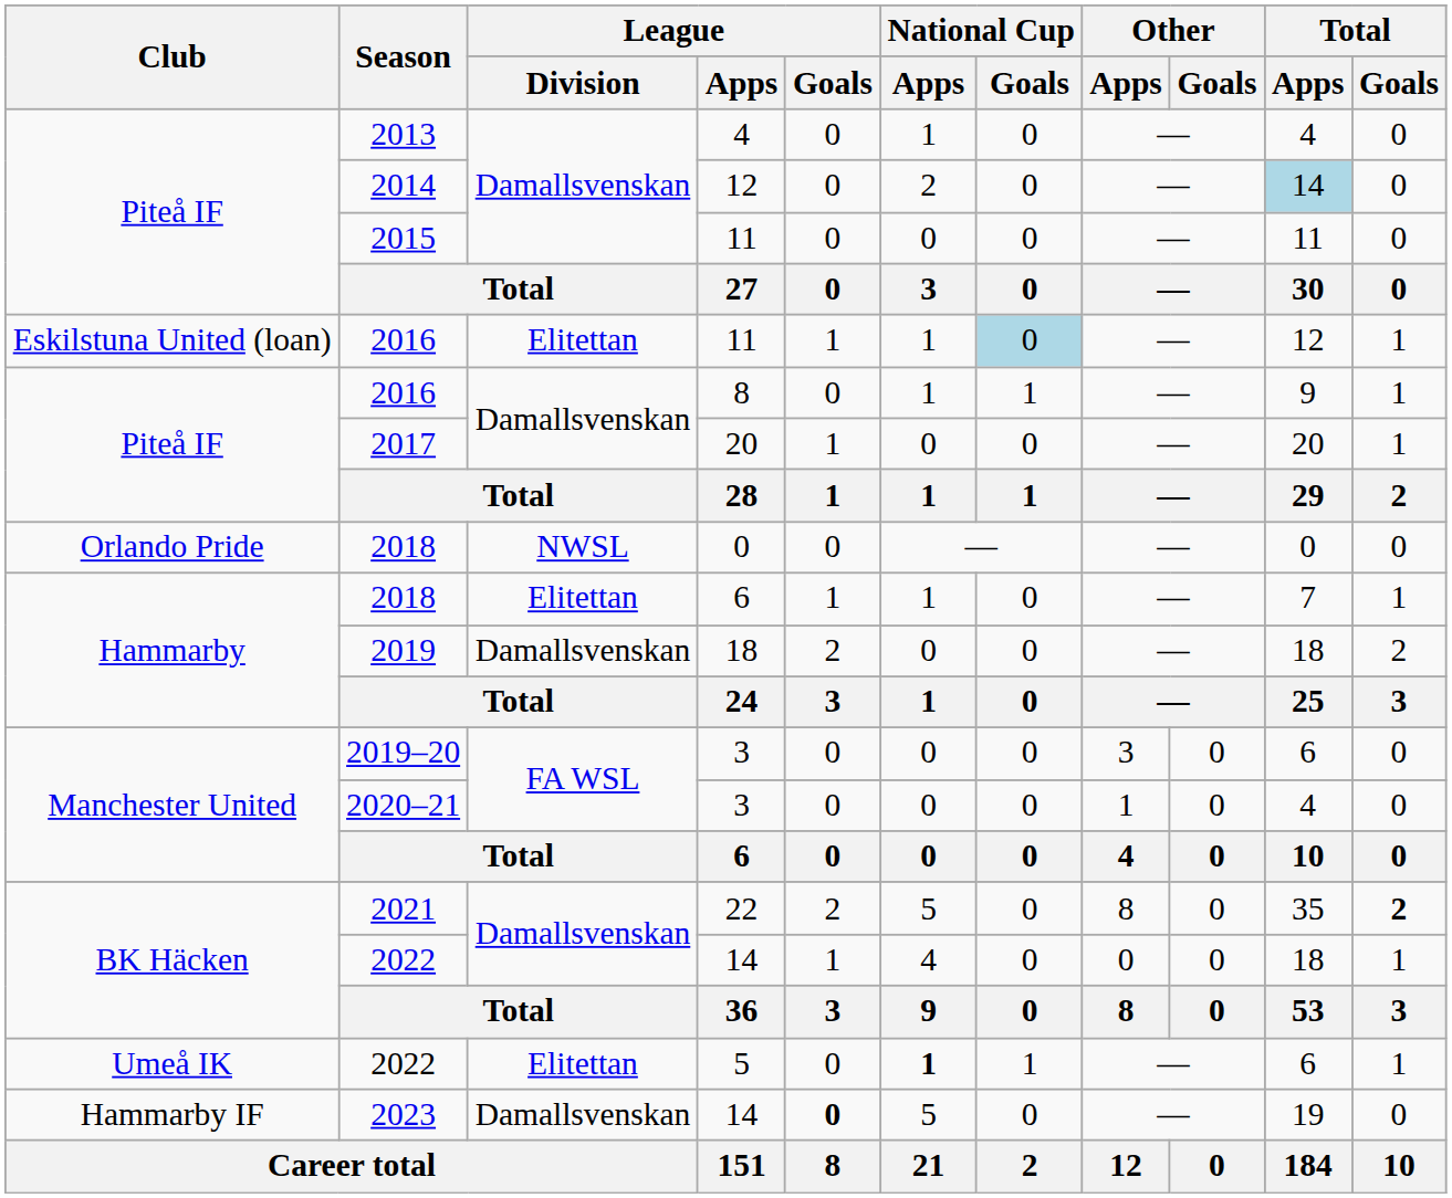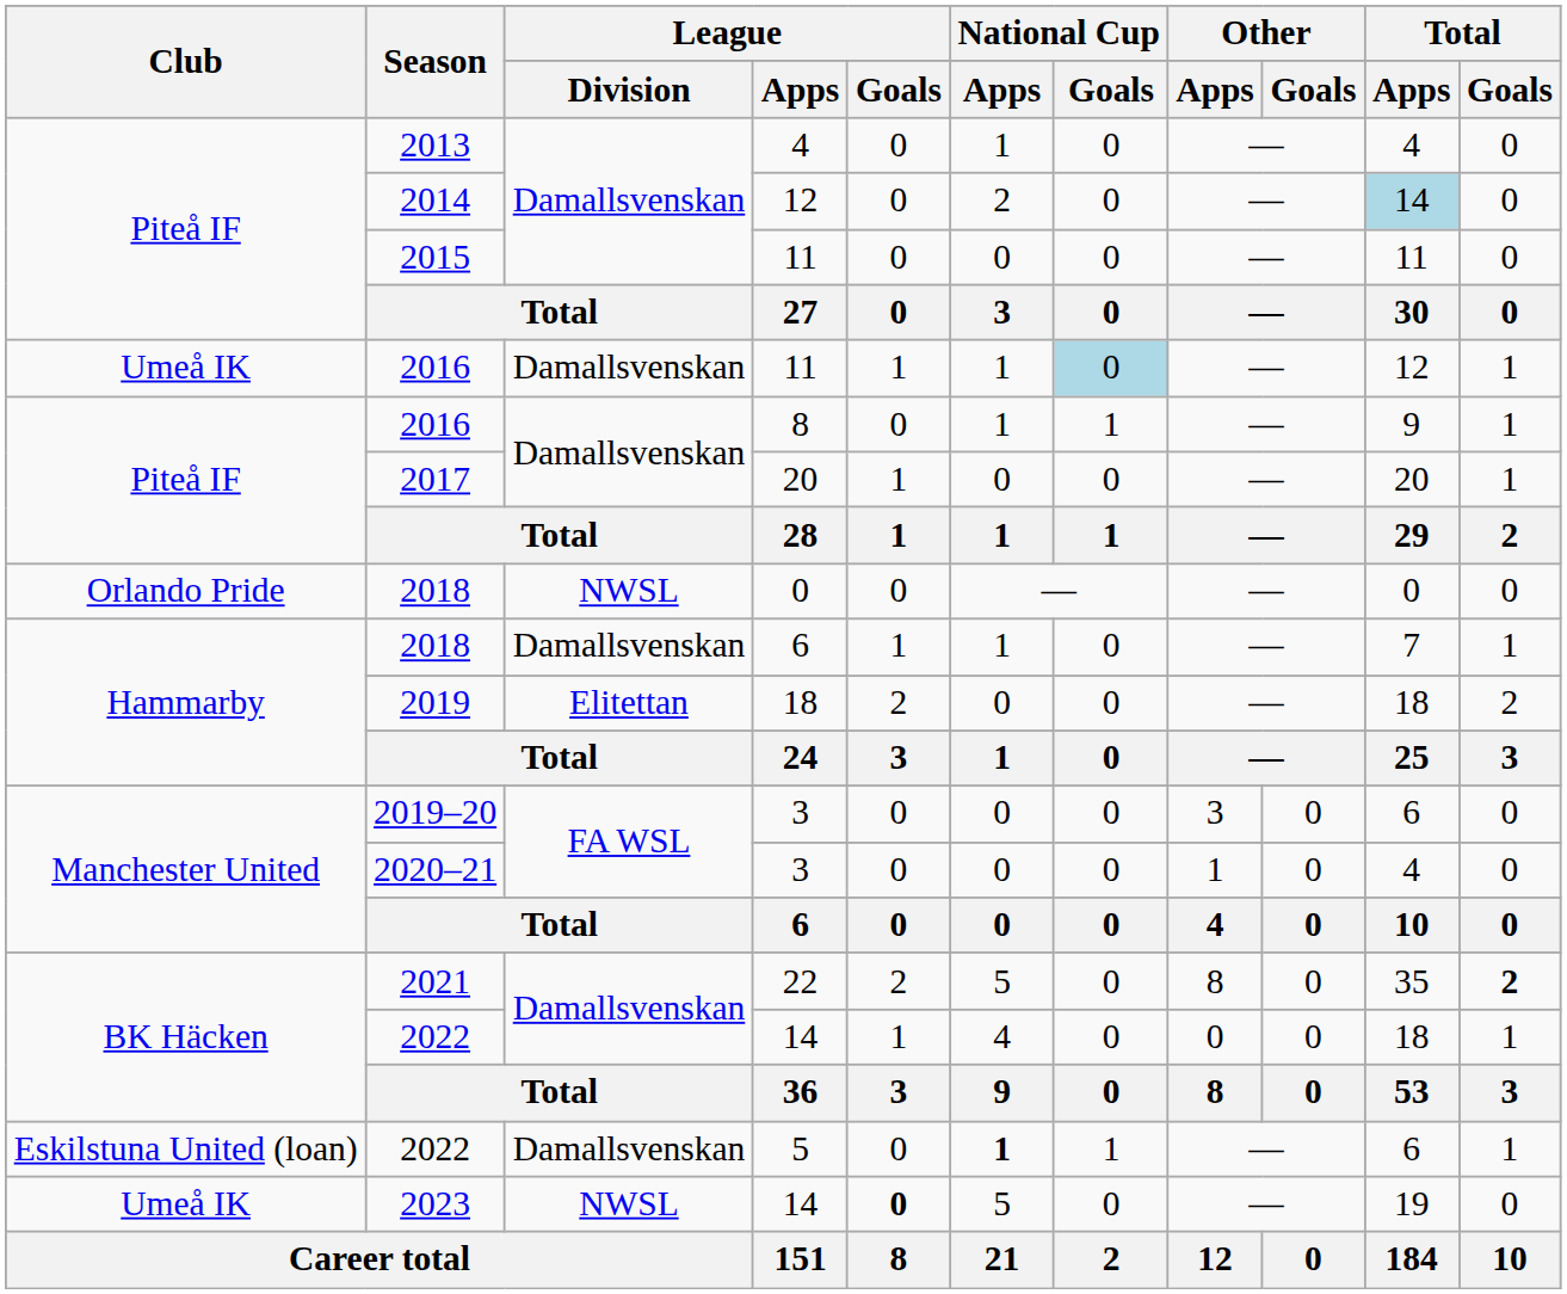 <table class="wikitable" style="text-align: center">
 <tr>
 <th rowspan="2">Club</th>
 <th rowspan="2">Season</th>
 <th colspan="3">League</th>
 <th colspan="2">National Cup</th>
 <th colspan="2">Other</th>
 <th colspan="2">Total</th>
 </tr>
 <tr>
 <th>Division</th>
 <th>Apps</th>
 <th>Goals</th>
 <th>Apps</th>
 <th>Goals</th>
 <th>Apps</th>
 <th>Goals</th>
 <th>Apps</th>
 <th>Goals</th>
 </tr>
 <tr>
 <td rowspan="4"><a href='#'>Piteå IF</a></td>
 <td><a href='#'>2013</a></td>
 <td rowspan="3"><a href='#'>Damallsvenskan</a></td>
 <td>4</td>
 <td>0</td>
 <td>1</td>
 <td>0</td>
 <td colspan="2">—</td>
 <td>4</td>
 <td>0</td>
 </tr>
 <tr>
 <td><a href='#'>2014</a></td>
 <td>12</td>
 <td>0</td>
 <td>2</td>
 <td>0</td>
 <td colspan="2">—</td>
 <td style="background: lightblue;">14</td>
 <td>0</td>
 </tr>
 <tr>
 <td><a href='#'>2015</a></td>
 <td>11</td>
 <td>0</td>
 <td>0</td>
 <td>0</td>
 <td colspan="2">—</td>
 <td>11</td>
 <td>0</td>
 </tr>
 <tr>
 <th colspan="2">Total</th>
 <th>27</th>
 <th>0</th>
 <th>3</th>
 <th>0</th>
 <th colspan="2">—</th>
 <th>30</th>
 <th>0</th>
 </tr>
 <tr>
-<td><a href='#'>Eskilstuna United</a> (loan)</td>
+<td><a href='#'>Umeå IK</a></td>
 <td><a href='#'>2016</a></td>
-<td><a href='#'>Elitettan</a></td>
+<td>Damallsvenskan</td>
 <td>11</td>
 <td>1</td>
 <td>1</td>
 <td style="background: lightblue;">0</td>
 <td colspan="2">—</td>
 <td>12</td>
 <td>1</td>
 </tr>
 <tr>
 <td rowspan="3"><a href='#'>Piteå IF</a></td>
 <td><a href='#'>2016</a></td>
 <td rowspan="2">Damallsvenskan</td>
 <td>8</td>
 <td>0</td>
 <td>1</td>
 <td>1</td>
 <td colspan="2">—</td>
 <td>9</td>
 <td>1</td>
 </tr>
 <tr>
 <td><a href='#'>2017</a></td>
 <td>20</td>
 <td>1</td>
 <td>0</td>
 <td>0</td>
 <td colspan="2">—</td>
 <td>20</td>
 <td>1</td>
 </tr>
 <tr>
 <th colspan="2">Total</th>
 <th>28</th>
 <th>1</th>
 <th>1</th>
 <th>1</th>
 <th colspan="2">—</th>
 <th>29</th>
 <th>2</th>
 </tr>
 <tr>
 <td><a href='#'>Orlando Pride</a></td>
 <td><a href='#'>2018</a></td>
 <td><a href='#'>NWSL</a></td>
 <td>0</td>
 <td>0</td>
 <td colspan="2">—</td>
 <td colspan="2">—</td>
 <td>0</td>
 <td>0</td>
 </tr>
 <tr>
 <td rowspan="3"><a href='#'>Hammarby</a></td>
 <td><a href='#'>2018</a></td>
-<td><a href='#'>Elitettan</a></td>
+<td>Damallsvenskan</td>
 <td>6</td>
 <td>1</td>
 <td>1</td>
 <td>0</td>
 <td colspan="2">—</td>
 <td>7</td>
 <td>1</td>
 </tr>
 <tr>
 <td><a href='#'>2019</a></td>
-<td>Damallsvenskan</td>
+<td><a href='#'>Elitettan</a></td>
 <td>18</td>
 <td>2</td>
 <td>0</td>
 <td>0</td>
 <td colspan="2">—</td>
 <td>18</td>
 <td>2</td>
 </tr>
 <tr>
 <th colspan="2">Total</th>
 <th>24</th>
 <th>3</th>
 <th>1</th>
 <th>0</th>
 <th colspan="2">—</th>
 <th>25</th>
 <th>3</th>
 </tr>
 <tr>
 <td rowspan="3"><a href='#'>Manchester United</a></td>
 <td><a href='#'>2019–20</a></td>
 <td rowspan="2"><a href='#'>FA WSL</a></td>
 <td>3</td>
 <td>0</td>
 <td>0</td>
 <td>0</td>
 <td>3</td>
 <td>0</td>
 <td>6</td>
 <td>0</td>
 </tr>
 <tr>
 <td><a href='#'>2020–21</a></td>
 <td>3</td>
 <td>0</td>
 <td>0</td>
 <td>0</td>
 <td>1</td>
 <td>0</td>
 <td>4</td>
 <td>0</td>
 </tr>
 <tr>
 <th colspan="2">Total</th>
 <th>6</th>
 <th>0</th>
 <th>0</th>
 <th>0</th>
 <th>4</th>
 <th>0</th>
 <th>10</th>
 <th>0</th>
 </tr>
 <tr>
 <td rowspan="3"><a href='#'>BK Häcken</a></td>
 <td><a href='#'>2021</a></td>
 <td rowspan="2"><a href='#'>Damallsvenskan</a></td>
 <td>22</td>
 <td>2</td>
 <td>5</td>
 <td>0</td>
 <td>8</td>
 <td>0</td>
 <td>35</td>
 <td><strong>2</strong></td>
 </tr>
 <tr>
 <td><a href='#'>2022</a></td>
 <td>14</td>
 <td>1</td>
 <td>4</td>
 <td>0</td>
 <td>0</td>
 <td>0</td>
 <td>18</td>
 <td>1</td>
 </tr>
 <tr>
 <th colspan="2">Total</th>
 <th>36</th>
 <th>3</th>
 <th>9</th>
 <th>0</th>
 <th>8</th>
 <th>0</th>
 <th>53</th>
 <th>3</th>
 </tr>
 <tr>
-<td><a href='#'>Umeå IK</a></td>
+<td><a href='#'>Eskilstuna United</a> (loan)</td>
 <td>2022</td>
-<td><a href='#'>Elitettan</a></td>
+<td>Damallsvenskan</td>
 <td>5</td>
 <td>0</td>
 <td><strong>1</strong></td>
 <td>1</td>
 <td colspan="2">—</td>
 <td>6</td>
 <td>1</td>
 </tr>
 <tr>
-<td>Hammarby IF</td>
+<td><a href='#'>Umeå IK</a></td>
 <td><a href='#'>2023</a></td>
-<td>Damallsvenskan</td>
+<td><a href='#'>NWSL</a></td>
 <td>14</td>
 <td><strong>0</strong></td>
 <td>5</td>
 <td>0</td>
 <td colspan="2">—</td>
 <td>19</td>
 <td>0</td>
 </tr>
 <tr>
 <th colspan="3">Career total</th>
 <th>151</th>
 <th>8</th>
 <th>21</th>
 <th>2</th>
 <th>12</th>
 <th>0</th>
 <th>184</th>
 <th>10</th>
 </tr>
 </table>
